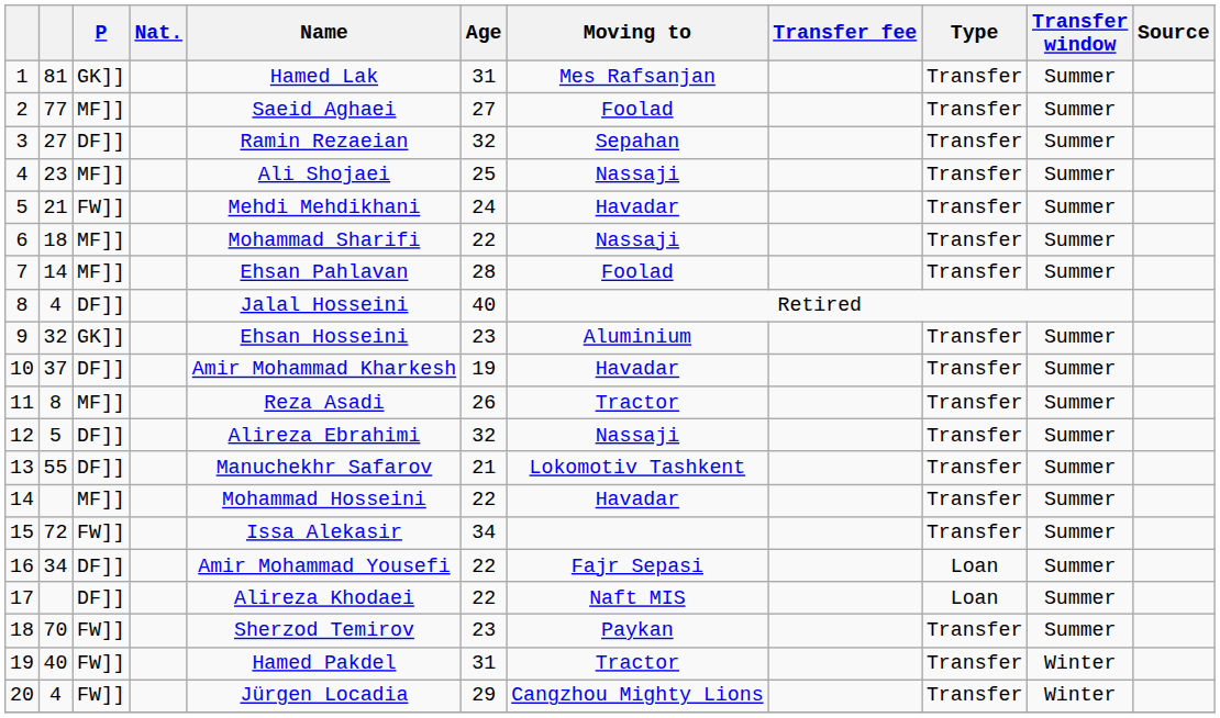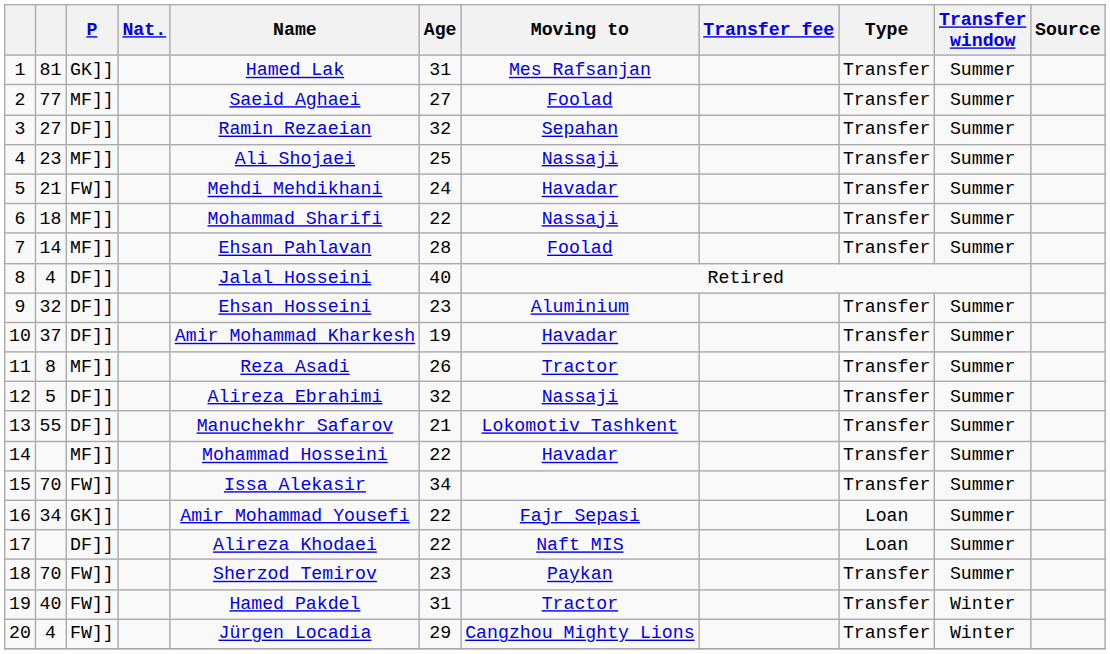 <table class="wikitable sortable " style="text-align:center">
 <tr>
 <th></th>
 <th></th>
 <th><a href='#'>P</a></th>
 <th><a href='#'>Nat.</a></th>
 <th>Name</th>
 <th>Age</th>
 <th>Moving to</th>
 <th><a href='#'>Transfer fee</a></th>
 <th>Type</th>
 <th><a href='#'>Transfer<br>window</a></th>
 <th>Source</th>
 </tr>
 <tr>
 <td>1</td>
 <td>81</td>
 <td [[>GK]]</td>
 <td></td>
 <td><a href='#'>Hamed Lak</a></td>
 <td>31</td>
 <td> <a href='#'>Mes Rafsanjan</a></td>
 <td></td>
 <td>Transfer</td>
 <td>Summer</td>
 <td></td>
 </tr>
 <tr>
 <td>2</td>
 <td>77</td>
 <td [[>MF]]</td>
 <td></td>
 <td><a href='#'>Saeid Aghaei</a></td>
 <td>27</td>
 <td> <a href='#'>Foolad</a></td>
 <td></td>
 <td>Transfer</td>
 <td>Summer</td>
 <td></td>
 </tr>
 <tr>
 <td>3</td>
 <td>27</td>
 <td [[>DF]]</td>
 <td></td>
 <td><a href='#'>Ramin Rezaeian</a></td>
 <td>32</td>
 <td> <a href='#'>Sepahan</a></td>
 <td></td>
 <td>Transfer</td>
 <td>Summer</td>
 <td></td>
 </tr>
 <tr>
 <td>4</td>
 <td>23</td>
 <td [[>MF]]</td>
 <td></td>
 <td><a href='#'>Ali Shojaei</a></td>
 <td>25</td>
 <td> <a href='#'>Nassaji</a></td>
 <td></td>
 <td>Transfer</td>
 <td>Summer</td>
 <td></td>
 </tr>
 <tr>
 <td>5</td>
 <td>21</td>
 <td [[>FW]]</td>
 <td></td>
 <td><a href='#'>Mehdi Mehdikhani</a></td>
 <td>24</td>
 <td> <a href='#'>Havadar</a></td>
 <td></td>
 <td>Transfer</td>
 <td>Summer</td>
 <td></td>
 </tr>
 <tr>
 <td>6</td>
 <td>18</td>
 <td [[>MF]]</td>
 <td></td>
 <td><a href='#'>Mohammad Sharifi</a></td>
 <td>22</td>
 <td> <a href='#'>Nassaji</a></td>
 <td></td>
 <td>Transfer</td>
 <td>Summer</td>
 <td></td>
 </tr>
 <tr>
 <td>7</td>
 <td>14</td>
 <td [[>MF]]</td>
 <td></td>
 <td><a href='#'>Ehsan Pahlavan</a></td>
 <td>28</td>
 <td> <a href='#'>Foolad</a></td>
 <td></td>
 <td>Transfer</td>
 <td>Summer</td>
 <td></td>
 </tr>
 <tr>
 <td>8</td>
 <td>4</td>
 <td [[>DF]]</td>
 <td></td>
 <td><a href='#'>Jalal Hosseini</a></td>
 <td>40</td>
 <td colspan=4>Retired</td>
 <td></td>
 </tr>
 <tr>
 <td>9</td>
 <td>32</td>
-<td [[>GK]]</td>
+<td [[>DF]]</td>
 <td></td>
 <td><a href='#'>Ehsan Hosseini</a></td>
 <td>23</td>
 <td> <a href='#'>Aluminium</a></td>
 <td></td>
 <td>Transfer</td>
 <td>Summer</td>
 <td></td>
 </tr>
 <tr>
 <td>10</td>
 <td>37</td>
 <td [[>DF]]</td>
 <td></td>
 <td><a href='#'>Amir Mohammad Kharkesh</a></td>
 <td>19</td>
 <td> <a href='#'>Havadar</a></td>
 <td></td>
 <td>Transfer</td>
 <td>Summer</td>
 <td></td>
 </tr>
 <tr>
 <td>11</td>
 <td>8</td>
 <td [[>MF]]</td>
 <td></td>
 <td><a href='#'>Reza Asadi</a></td>
 <td>26</td>
 <td> <a href='#'>Tractor</a></td>
 <td></td>
 <td>Transfer</td>
 <td>Summer</td>
 <td></td>
 </tr>
 <tr>
 <td>12</td>
 <td>5</td>
 <td [[>DF]]</td>
 <td></td>
 <td><a href='#'>Alireza Ebrahimi</a></td>
 <td>32</td>
 <td> <a href='#'>Nassaji</a></td>
 <td></td>
 <td>Transfer</td>
 <td>Summer</td>
 <td></td>
 </tr>
 <tr>
 <td>13</td>
 <td>55</td>
 <td [[>DF]]</td>
 <td></td>
 <td><a href='#'>Manuchekhr Safarov</a></td>
 <td>21</td>
 <td> <a href='#'>Lokomotiv Tashkent</a></td>
 <td></td>
 <td>Transfer</td>
 <td>Summer</td>
 <td></td>
 </tr>
 <tr>
 <td>14</td>
 <td></td>
 <td [[>MF]]</td>
 <td></td>
 <td><a href='#'>Mohammad Hosseini</a></td>
 <td>22</td>
 <td> <a href='#'>Havadar</a></td>
 <td></td>
 <td>Transfer</td>
 <td>Summer</td>
 <td></td>
 </tr>
 <tr>
 <td>15</td>
-<td>72</td>
+<td>70</td>
 <td [[>FW]]</td>
 <td></td>
 <td><a href='#'>Issa Alekasir</a></td>
 <td>34</td>
 <td></td>
 <td></td>
 <td>Transfer</td>
 <td>Summer</td>
 <td></td>
 </tr>
 <tr>
 <td>16</td>
 <td>34</td>
-<td [[>DF]]</td>
+<td [[>GK]]</td>
 <td></td>
 <td><a href='#'>Amir Mohammad Yousefi</a></td>
 <td>22</td>
 <td> <a href='#'>Fajr Sepasi</a></td>
 <td></td>
 <td>Loan</td>
 <td>Summer</td>
 <td></td>
 </tr>
 <tr>
 <td>17</td>
 <td></td>
 <td [[>DF]]</td>
 <td></td>
 <td><a href='#'>Alireza Khodaei</a></td>
 <td>22</td>
 <td> <a href='#'>Naft MIS</a></td>
 <td></td>
 <td>Loan</td>
 <td>Summer</td>
 <td></td>
 </tr>
 <tr>
 <td>18</td>
 <td>70</td>
 <td [[>FW]]</td>
 <td></td>
 <td><a href='#'>Sherzod Temirov</a></td>
 <td>23</td>
 <td> <a href='#'>Paykan</a></td>
 <td></td>
 <td>Transfer</td>
 <td>Summer</td>
 <td></td>
 </tr>
 <tr>
 <td>19</td>
 <td>40</td>
 <td [[>FW]]</td>
 <td></td>
 <td><a href='#'>Hamed Pakdel</a></td>
 <td>31</td>
 <td> <a href='#'>Tractor</a></td>
 <td></td>
 <td>Transfer</td>
 <td>Winter</td>
 <td></td>
 </tr>
 <tr>
 <td>20</td>
 <td>4</td>
 <td [[>FW]]</td>
 <td></td>
 <td><a href='#'>Jürgen Locadia</a></td>
 <td>29</td>
 <td> <a href='#'>Cangzhou Mighty Lions</a></td>
 <td></td>
 <td>Transfer</td>
 <td>Winter</td>
 <td></td>
 </tr>
 <tr>
 </tr>
 </table>
